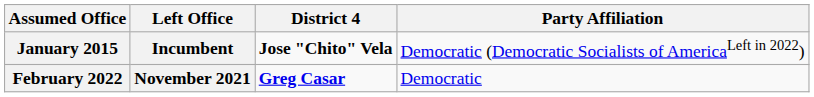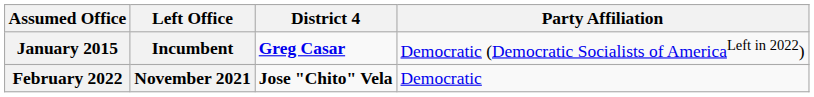 <table class="wikitable" border="1">
 <tr>
 <th>Assumed Office</th>
 <th>Left Office</th>
 <th>District 4</th>
 <th>Party Affiliation</th>
 </tr>
 <tr>
 <th>January 2015</th>
 <th>Incumbent</th>
-<td><strong>Jose "Chito" Vela</strong></td>
+<td><strong><a href='#'>Greg Casar</a></strong></td>
 <td><a href='#'>Democratic</a> (<a href='#'>Democratic Socialists of America</a><sup>Left in 2022</sup>)</td>
 </tr>
 <tr>
 <th>February 2022</th>
 <th>November 2021</th>
-<td><strong><a href='#'>Greg Casar</a></strong></td>
+<td><strong>Jose "Chito" Vela</strong></td>
 <td><a href='#'>Democratic</a></td>
 </tr>
 </table>
